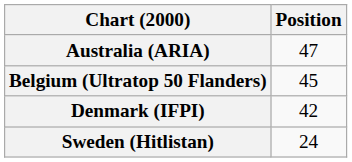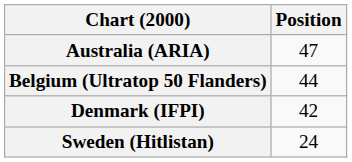 <table class="wikitable sortable plainrowheaders" style="text-align:center">
 <tr>
 <th>Chart (2000)</th>
 <th>Position</th>
 </tr>
 <tr>
 <th scope="row">Australia (ARIA)</th>
 <td>47</td>
 </tr>
 <tr>
 <th scope="row">Belgium (Ultratop 50 Flanders)</th>
-<td>45</td>
+<td>44</td>
 </tr>
 <tr>
 <th scope="row">Denmark (IFPI)</th>
 <td>42</td>
 </tr>
 <tr>
 <th scope="row">Sweden (Hitlistan)</th>
 <td>24</td>
 </tr>
 </table>
